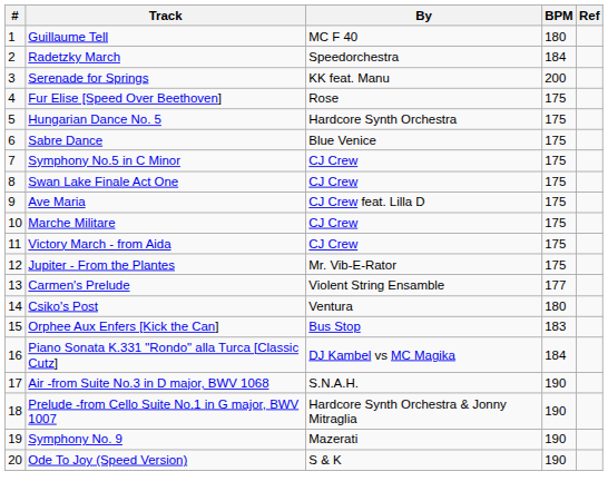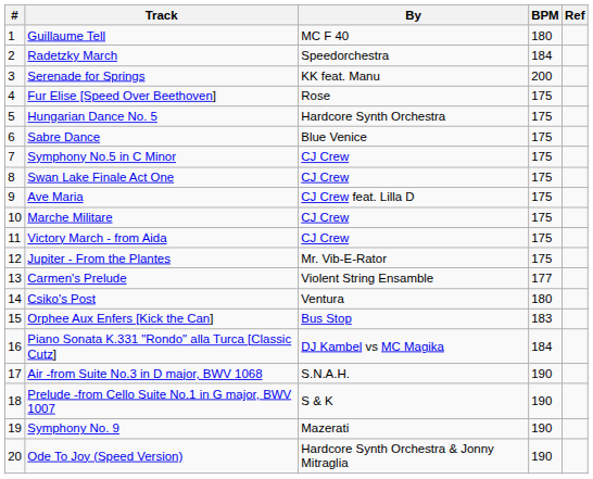 <table class="wikitable" style="font-size: small;">
 <tr>
 <th>#</th>
 <th>Track</th>
 <th>By</th>
 <th>BPM</th>
 <th>Ref</th>
 </tr>
 <tr>
 <td>1</td>
 <td><a href='#'>Guillaume Tell</a></td>
 <td>MC F 40</td>
 <td>180</td>
 <td></td>
 </tr>
 <tr>
 <td>2</td>
 <td><a href='#'>Radetzky March</a></td>
 <td>Speedorchestra</td>
 <td>184</td>
 <td></td>
 </tr>
 <tr>
 <td>3</td>
 <td><a href='#'>Serenade for Springs</a></td>
 <td>KK feat. Manu</td>
 <td>200</td>
 <td></td>
 </tr>
 <tr>
 <td>4</td>
 <td><a href='#'>Fur Elise [Speed Over Beethoven</a>]</td>
 <td>Rose</td>
 <td>175</td>
 <td></td>
 </tr>
 <tr>
 <td>5</td>
 <td><a href='#'>Hungarian Dance No. 5</a></td>
 <td>Hardcore Synth Orchestra</td>
 <td>175</td>
 <td></td>
 </tr>
 <tr>
 <td>6</td>
 <td><a href='#'>Sabre Dance</a></td>
 <td>Blue Venice</td>
 <td>175</td>
 <td></td>
 </tr>
 <tr>
 <td>7</td>
 <td><a href='#'>Symphony No.5 in C Minor</a></td>
 <td><a href='#'>CJ Crew</a></td>
 <td>175</td>
 <td></td>
 </tr>
 <tr>
 <td>8</td>
 <td><a href='#'>Swan Lake Finale Act One</a></td>
 <td><a href='#'>CJ Crew</a></td>
 <td>175</td>
 <td></td>
 </tr>
 <tr>
 <td>9</td>
 <td><a href='#'>Ave Maria</a></td>
 <td><a href='#'>CJ Crew</a> feat. Lilla D</td>
 <td>175</td>
 <td></td>
 </tr>
 <tr>
 <td>10</td>
 <td><a href='#'>Marche Militare</a></td>
 <td><a href='#'>CJ Crew</a></td>
 <td>175</td>
 <td></td>
 </tr>
 <tr>
 <td>11</td>
 <td><a href='#'>Victory March - from Aida</a></td>
 <td><a href='#'>CJ Crew</a></td>
 <td>175</td>
 <td></td>
 </tr>
 <tr>
 <td>12</td>
 <td><a href='#'>Jupiter - From the Plantes</a></td>
 <td>Mr. Vib-E-Rator</td>
 <td>175</td>
 <td></td>
 </tr>
 <tr>
 <td>13</td>
 <td><a href='#'>Carmen's Prelude</a></td>
 <td>Violent String Ensamble</td>
 <td>177</td>
 <td></td>
 </tr>
 <tr>
 <td>14</td>
 <td><a href='#'>Csiko's Post</a></td>
 <td>Ventura</td>
 <td>180</td>
 <td></td>
 </tr>
 <tr>
 <td>15</td>
 <td><a href='#'>Orphee Aux Enfers [Kick the Can</a>]</td>
 <td><a href='#'>Bus Stop</a></td>
 <td>183</td>
 <td></td>
 </tr>
 <tr>
 <td>16</td>
 <td><a href='#'>Piano Sonata K.331 "Rondo" alla Turca [Classic Cutz</a>]</td>
 <td><a href='#'>DJ Kambel</a> vs <a href='#'>MC Magika</a></td>
 <td>184</td>
 <td></td>
 </tr>
 <tr>
 <td>17</td>
 <td><a href='#'>Air -from Suite No.3 in D major, BWV 1068</a></td>
 <td>S.N.A.H.</td>
 <td>190</td>
 <td></td>
 </tr>
 <tr>
 <td>18</td>
 <td><a href='#'>Prelude -from Cello Suite No.1 in G major, BWV 1007</a></td>
-<td>Hardcore Synth Orchestra & Jonny Mitraglia</td>
+<td>S & K</td>
 <td>190</td>
 <td></td>
 </tr>
 <tr>
 <td>19</td>
 <td><a href='#'>Symphony No. 9</a></td>
 <td>Mazerati</td>
 <td>190</td>
 <td></td>
 </tr>
 <tr>
 <td>20</td>
 <td><a href='#'>Ode To Joy (Speed Version)</a></td>
-<td>S & K</td>
+<td>Hardcore Synth Orchestra & Jonny Mitraglia</td>
 <td>190</td>
 <td></td>
 </tr>
 </table>
